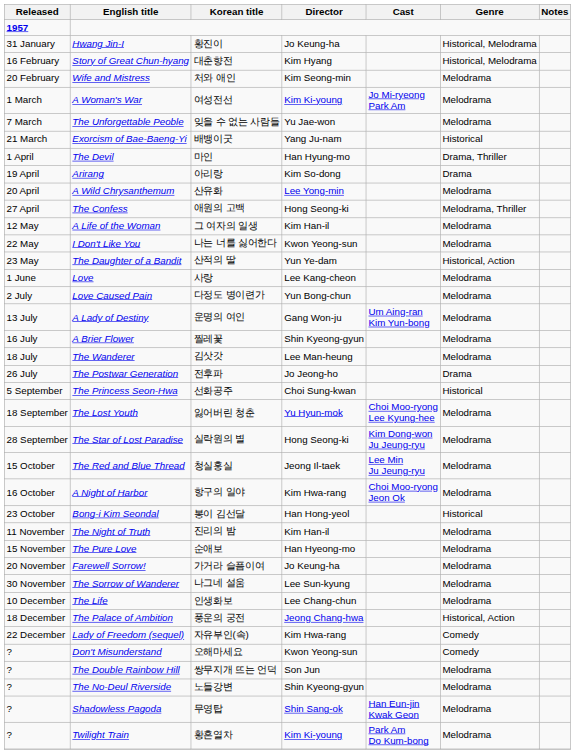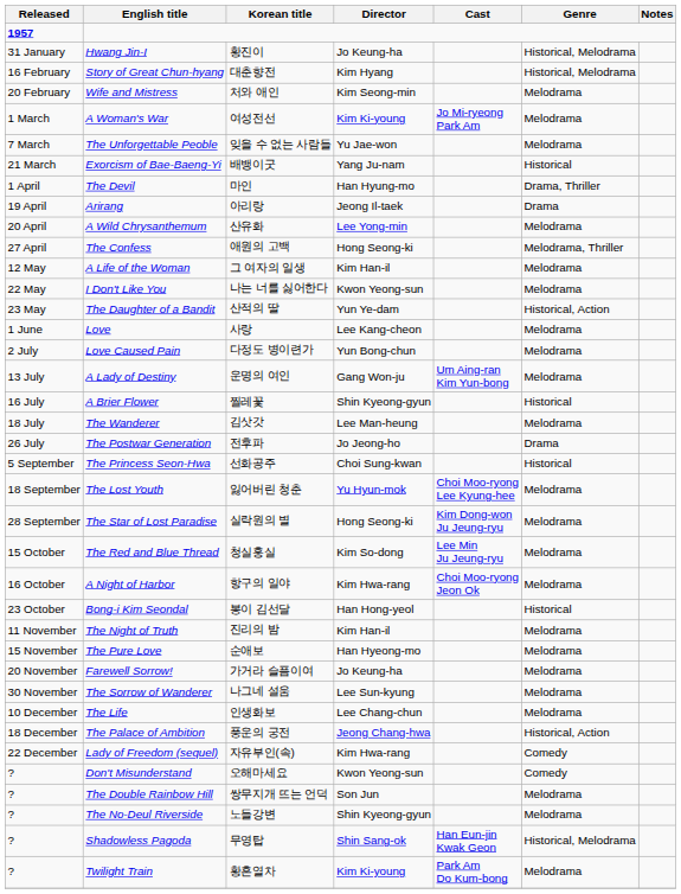 <table class="wikitable">
 <tr>
 <th>Released</th>
 <th>English title</th>
 <th>Korean title</th>
 <th>Director</th>
 <th>Cast</th>
 <th>Genre</th>
 <th>Notes</th>
 </tr>
 <tr>
 <td><strong><a href='#'>1957</a></strong></td>
 </tr>
 <tr>
 <td>31 January</td>
 <td><em><a href='#'>Hwang Jin-I</a></em></td>
 <td>황진이</td>
 <td>Jo Keung-ha</td>
 <td></td>
 <td>Historical, Melodrama</td>
 <td></td>
 </tr>
 <tr>
 <td>16 February</td>
 <td><em><a href='#'>Story of Great Chun-hyang</a></em></td>
 <td>대춘향전</td>
 <td>Kim Hyang</td>
 <td></td>
 <td>Historical, Melodrama</td>
 <td></td>
 </tr>
 <tr>
 <td>20 February</td>
 <td><em><a href='#'>Wife and Mistress</a></em></td>
 <td>처와 애인</td>
 <td>Kim Seong-min</td>
 <td></td>
 <td>Melodrama</td>
 <td></td>
 </tr>
 <tr>
 <td>1 March</td>
 <td><em><a href='#'>A Woman's War</a></em></td>
 <td>여성전선</td>
 <td><a href='#'>Kim Ki-young</a></td>
 <td><a href='#'>Jo Mi-ryeong</a><br><a href='#'>Park Am</a></td>
 <td>Melodrama</td>
 <td></td>
 </tr>
 <tr>
 <td>7 March</td>
 <td><em><a href='#'>The Unforgettable Peoble</a></em></td>
 <td>잊을 수 없는 사람들</td>
 <td>Yu Jae-won</td>
 <td></td>
 <td>Melodrama</td>
 <td></td>
 </tr>
 <tr>
 <td>21 March</td>
 <td><em><a href='#'>Exorcism of Bae-Baeng-Yi</a></em></td>
 <td>배뱅이굿</td>
 <td>Yang Ju-nam</td>
 <td></td>
 <td>Historical</td>
 <td></td>
 </tr>
 <tr>
 <td>1 April</td>
 <td><em><a href='#'>The Devil</a></em></td>
 <td>마인</td>
 <td>Han Hyung-mo</td>
 <td></td>
 <td>Drama, Thriller</td>
 <td></td>
 </tr>
 <tr>
 <td>19 April</td>
 <td><em><a href='#'>Arirang</a></em></td>
 <td>아리랑</td>
-<td>Kim So-dong</td>
+<td>Jeong Il-taek</td>
 <td></td>
 <td>Drama</td>
 <td></td>
 </tr>
 <tr>
 <td>20 April</td>
 <td><em><a href='#'>A Wild Chrysanthemum</a></em></td>
 <td>산유화</td>
 <td><a href='#'>Lee Yong-min</a></td>
 <td></td>
 <td>Melodrama</td>
 <td></td>
 </tr>
 <tr>
 <td>27 April</td>
 <td><em><a href='#'>The Confess</a></em></td>
 <td>애원의 고백</td>
 <td>Hong Seong-ki</td>
 <td></td>
 <td>Melodrama, Thriller</td>
 <td></td>
 </tr>
 <tr>
 <td>12 May</td>
 <td><em><a href='#'>A Life of the Woman</a></em></td>
 <td>그 여자의 일생</td>
 <td>Kim Han-il</td>
 <td></td>
 <td>Melodrama</td>
 <td></td>
 </tr>
 <tr>
 <td>22 May</td>
 <td><em><a href='#'>I Don't Like You</a></em></td>
 <td>나는 너를 싫어한다</td>
 <td>Kwon Yeong-sun</td>
 <td></td>
 <td>Melodrama</td>
 <td></td>
 </tr>
 <tr>
 <td>23 May</td>
 <td><em><a href='#'>The Daughter of a Bandit</a></em></td>
 <td>산적의 딸</td>
 <td>Yun Ye-dam</td>
 <td></td>
 <td>Historical, Action</td>
 <td></td>
 </tr>
 <tr>
 <td>1 June</td>
 <td><em><a href='#'>Love</a></em></td>
 <td>사랑</td>
 <td>Lee Kang-cheon</td>
 <td></td>
 <td>Melodrama</td>
 <td></td>
 </tr>
 <tr>
 <td>2 July</td>
 <td><em><a href='#'>Love Caused Pain</a></em></td>
 <td>다정도 병이련가</td>
 <td>Yun Bong-chun</td>
 <td></td>
 <td>Melodrama</td>
 <td></td>
 </tr>
 <tr>
 <td>13 July</td>
 <td><em><a href='#'>A Lady of Destiny</a></em></td>
 <td>운명의 여인</td>
 <td>Gang Won-ju</td>
 <td><a href='#'>Um Aing-ran</a><br><a href='#'>Kim Yun-bong</a></td>
 <td>Melodrama</td>
 <td></td>
 </tr>
 <tr>
 <td>16 July</td>
 <td><em><a href='#'>A Brier Flower</a></em></td>
 <td>찔레꽃</td>
 <td>Shin Kyeong-gyun</td>
 <td></td>
-<td>Melodrama</td>
+<td>Historical</td>
 <td></td>
 </tr>
 <tr>
 <td>18 July</td>
 <td><em><a href='#'>The Wanderer</a></em></td>
 <td>김삿갓</td>
 <td>Lee Man-heung</td>
 <td></td>
 <td>Melodrama</td>
 <td></td>
 </tr>
 <tr>
 <td>26 July</td>
 <td><em><a href='#'>The Postwar Generation</a></em></td>
 <td>전후파</td>
 <td>Jo Jeong-ho</td>
 <td></td>
 <td>Drama</td>
 <td></td>
 </tr>
 <tr>
 <td>5 September</td>
 <td><em><a href='#'>The Princess Seon-Hwa</a></em></td>
 <td>선화공주</td>
 <td>Choi Sung-kwan</td>
 <td></td>
 <td>Historical</td>
 <td></td>
 </tr>
 <tr>
 <td>18 September</td>
 <td><em><a href='#'>The Lost Youth</a></em></td>
 <td>잃어버린 청춘</td>
 <td><a href='#'>Yu Hyun-mok</a></td>
 <td><a href='#'>Choi Moo-ryong</a><br><a href='#'>Lee Kyung-hee</a></td>
 <td>Melodrama</td>
 <td></td>
 </tr>
 <tr>
 <td>28 September</td>
 <td><em><a href='#'>The Star of Lost Paradise</a></em></td>
 <td>실락원의 별</td>
 <td>Hong Seong-ki</td>
 <td><a href='#'>Kim Dong-won</a><br><a href='#'>Ju Jeung-ryu</a></td>
 <td>Melodrama</td>
 <td></td>
 </tr>
 <tr>
 <td>15 October</td>
 <td><em><a href='#'>The Red and Blue Thread</a></em></td>
 <td>청실홍실</td>
-<td>Jeong Il-taek</td>
+<td>Kim So-dong</td>
 <td><a href='#'>Lee Min</a><br><a href='#'>Ju Jeung-ryu</a></td>
 <td>Melodrama</td>
 <td></td>
 </tr>
 <tr>
 <td>16 October</td>
 <td><em><a href='#'>A Night of Harbor</a></em></td>
 <td>항구의 일야</td>
 <td>Kim Hwa-rang</td>
 <td><a href='#'>Choi Moo-ryong</a><br><a href='#'>Jeon Ok</a></td>
 <td>Melodrama</td>
 <td></td>
 </tr>
 <tr>
 <td>23 October</td>
 <td><em><a href='#'>Bong-i Kim Seondal</a></em></td>
 <td>봉이 김선달</td>
 <td>Han Hong-yeol</td>
 <td></td>
 <td>Historical</td>
 <td></td>
 </tr>
 <tr>
 <td>11 November</td>
 <td><em><a href='#'>The Night of Truth</a></em></td>
 <td>진리의 밤</td>
 <td>Kim Han-il</td>
 <td></td>
 <td>Melodrama</td>
 <td></td>
 </tr>
 <tr>
 <td>15 November</td>
 <td><em><a href='#'>The Pure Love</a></em></td>
 <td>순애보</td>
 <td>Han Hyeong-mo</td>
 <td></td>
 <td>Melodrama</td>
 <td></td>
 </tr>
 <tr>
 <td>20 November</td>
 <td><em><a href='#'>Farewell Sorrow!</a></em></td>
 <td>가거라 슬픔이여</td>
 <td>Jo Keung-ha</td>
 <td></td>
 <td>Melodrama</td>
 <td></td>
 </tr>
 <tr>
 <td>30 November</td>
 <td><em><a href='#'>The Sorrow of Wanderer</a></em></td>
 <td>나그네 설움</td>
 <td>Lee Sun-kyung</td>
 <td></td>
 <td>Melodrama</td>
 <td></td>
 </tr>
 <tr>
 <td>10 December</td>
 <td><em><a href='#'>The Life</a></em></td>
 <td>인생화보</td>
 <td>Lee Chang-chun</td>
 <td></td>
 <td>Melodrama</td>
 <td></td>
 </tr>
 <tr>
 <td>18 December</td>
 <td><em><a href='#'>The Palace of Ambition</a></em></td>
 <td>풍운의 궁전</td>
 <td><a href='#'>Jeong Chang-hwa</a></td>
 <td></td>
 <td>Historical, Action</td>
 <td></td>
 </tr>
 <tr>
 <td>22 December</td>
 <td><em><a href='#'>Lady of Freedom (sequel)</a></em></td>
 <td>자유부인(속)</td>
 <td>Kim Hwa-rang</td>
 <td></td>
 <td>Comedy</td>
 <td></td>
 </tr>
 <tr>
 <td>?</td>
 <td><em><a href='#'>Don't Misunderstand</a></em></td>
 <td>오해마세요</td>
 <td>Kwon Yeong-sun</td>
 <td></td>
 <td>Comedy</td>
 <td></td>
 </tr>
 <tr>
 <td>?</td>
 <td><em><a href='#'>The Double Rainbow Hill</a></em></td>
 <td>쌍무지개 뜨는 언덕</td>
 <td>Son Jun</td>
 <td></td>
 <td>Melodrama</td>
 <td></td>
 </tr>
 <tr>
 <td>?</td>
 <td><em><a href='#'>The No-Deul Riverside</a></em></td>
 <td>노들강변</td>
 <td>Shin Kyeong-gyun</td>
 <td></td>
 <td>Melodrama</td>
 <td></td>
 </tr>
 <tr>
 <td>?</td>
 <td><em><a href='#'>Shadowless Pagoda</a></em></td>
 <td>무영탑</td>
 <td><a href='#'>Shin Sang-ok</a></td>
 <td><a href='#'>Han Eun-jin</a><br><a href='#'>Kwak Geon</a></td>
-<td>Melodrama</td>
+<td>Historical, Melodrama</td>
 <td></td>
 </tr>
 <tr>
 <td>?</td>
 <td><em><a href='#'>Twilight Train</a></em></td>
 <td>황혼열차</td>
 <td><a href='#'>Kim Ki-young</a></td>
 <td><a href='#'>Park Am</a><br><a href='#'>Do Kum-bong</a></td>
 <td>Melodrama</td>
 <td></td>
 </tr>
 <tr>
 </tr>
 </table>
